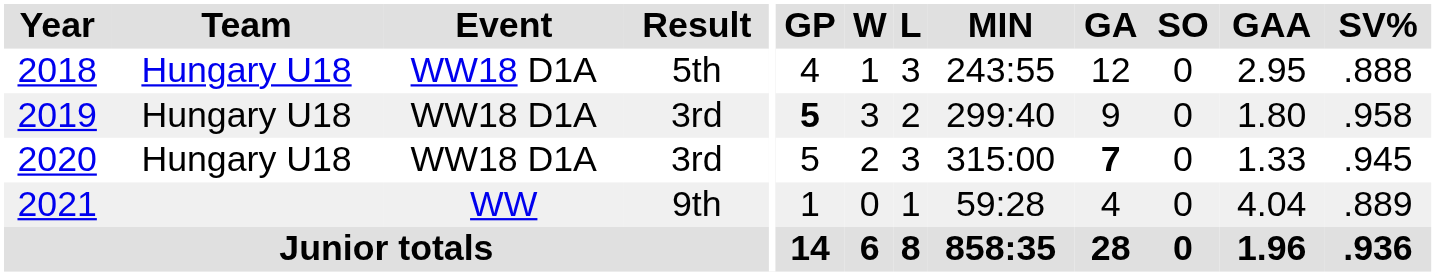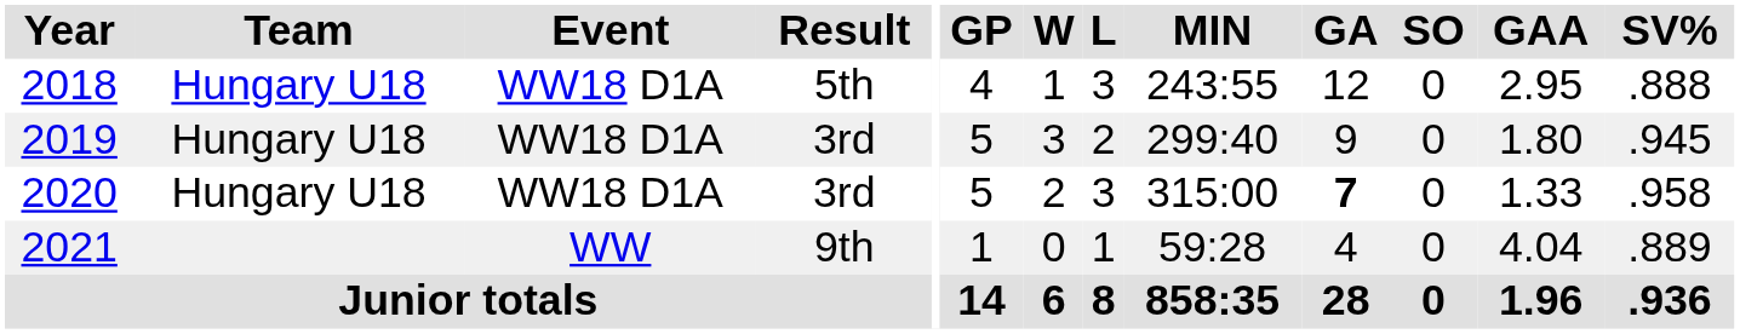 <table border="0" cellpadding="1" cellspacing="0" ID="Table3" style="text-align:center; width:40em">
 <tr ALIGN="centre" bgcolor="#e0e0e0">
 <th>Year</th>
 <th>Team</th>
 <th>Event</th>
 <th>Result</th>
 <th rowspan="99" bgcolor="#ffffff"></th>
 <th>GP</th>
 <th>W</th>
 <th>L</th>
 <th>MIN</th>
 <th>GA</th>
 <th>SO</th>
 <th>GAA</th>
 <th>SV%</th>
 </tr>
 <tr ALIGN="centre">
 <td><a href='#'>2018</a></td>
 <td><a href='#'>Hungary U18</a></td>
 <td><a href='#'>WW18</a> D1A</td>
 <td>5th</td>
 <td>4</td>
 <td>1</td>
 <td>3</td>
 <td>243:55</td>
 <td>12</td>
 <td>0</td>
 <td>2.95</td>
 <td>.888</td>
 </tr>
 <tr ALIGN="centre" style="background-color:#f0f0f0;">
 <td><a href='#'>2019</a></td>
 <td>Hungary U18</td>
 <td>WW18 D1A</td>
 <td>3rd</td>
-<td><strong>5</strong></td>
+<td>5</td>
 <td>3</td>
 <td>2</td>
 <td>299:40</td>
 <td>9</td>
 <td>0</td>
 <td>1.80</td>
-<td>.958</td>
+<td>.945</td>
 </tr>
 <tr ALIGN="centre">
 <td><a href='#'>2020</a></td>
 <td>Hungary U18</td>
 <td>WW18 D1A</td>
 <td>3rd</td>
 <td>5</td>
 <td>2</td>
 <td>3</td>
 <td>315:00</td>
 <td><strong>7</strong></td>
 <td>0</td>
 <td>1.33</td>
-<td>.945</td>
+<td>.958</td>
 </tr>
 <tr ALIGN="centre" style="background-color:#f0f0f0;">
 <td><a href='#'>2021</a></td>
 <td></td>
 <td><a href='#'>WW</a></td>
 <td>9th</td>
 <td>1</td>
 <td>0</td>
 <td>1</td>
 <td>59:28</td>
 <td>4</td>
 <td>0</td>
 <td>4.04</td>
 <td>.889</td>
 </tr>
 <tr ALIGN="centre" bgcolor="#e0e0e0">
 <th colspan=4>Junior totals</th>
 <th>14</th>
 <th>6</th>
 <th>8</th>
 <th>858:35</th>
 <th>28</th>
 <th>0</th>
 <th>1.96</th>
 <th>.936<br></th>
 </tr>
 </table>
